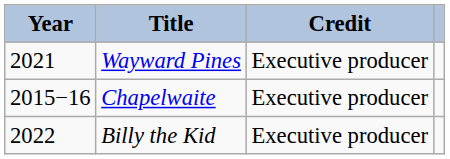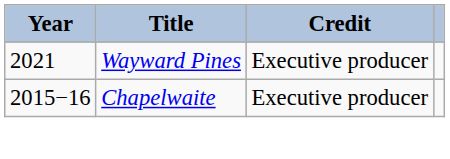 <table class="wikitable" style="font-size:95%;">
 <tr>
 <th style="background:#B0C4DE;">Year</th>
 <th style="background:#B0C4DE;">Title</th>
 <th style="background:#B0C4DE;">Credit</th>
 <th style="background:#B0C4DE;"></th>
 </tr>
 <tr>
 <td>2021</td>
 <td><em><a href='#'>Wayward Pines</a></em></td>
 <td>Executive producer</td>
 <td></td>
 </tr>
 <tr>
 <td>2015−16</td>
 <td><em><a href='#'>Chapelwaite</a></em></td>
 <td>Executive producer</td>
 <td></td>
 </tr>
-<tr>
-<td>2022</td>
-<td><em>Billy the Kid</em></td>
-<td>Executive producer</td>
-<td></td>
-</tr>
 </table>
